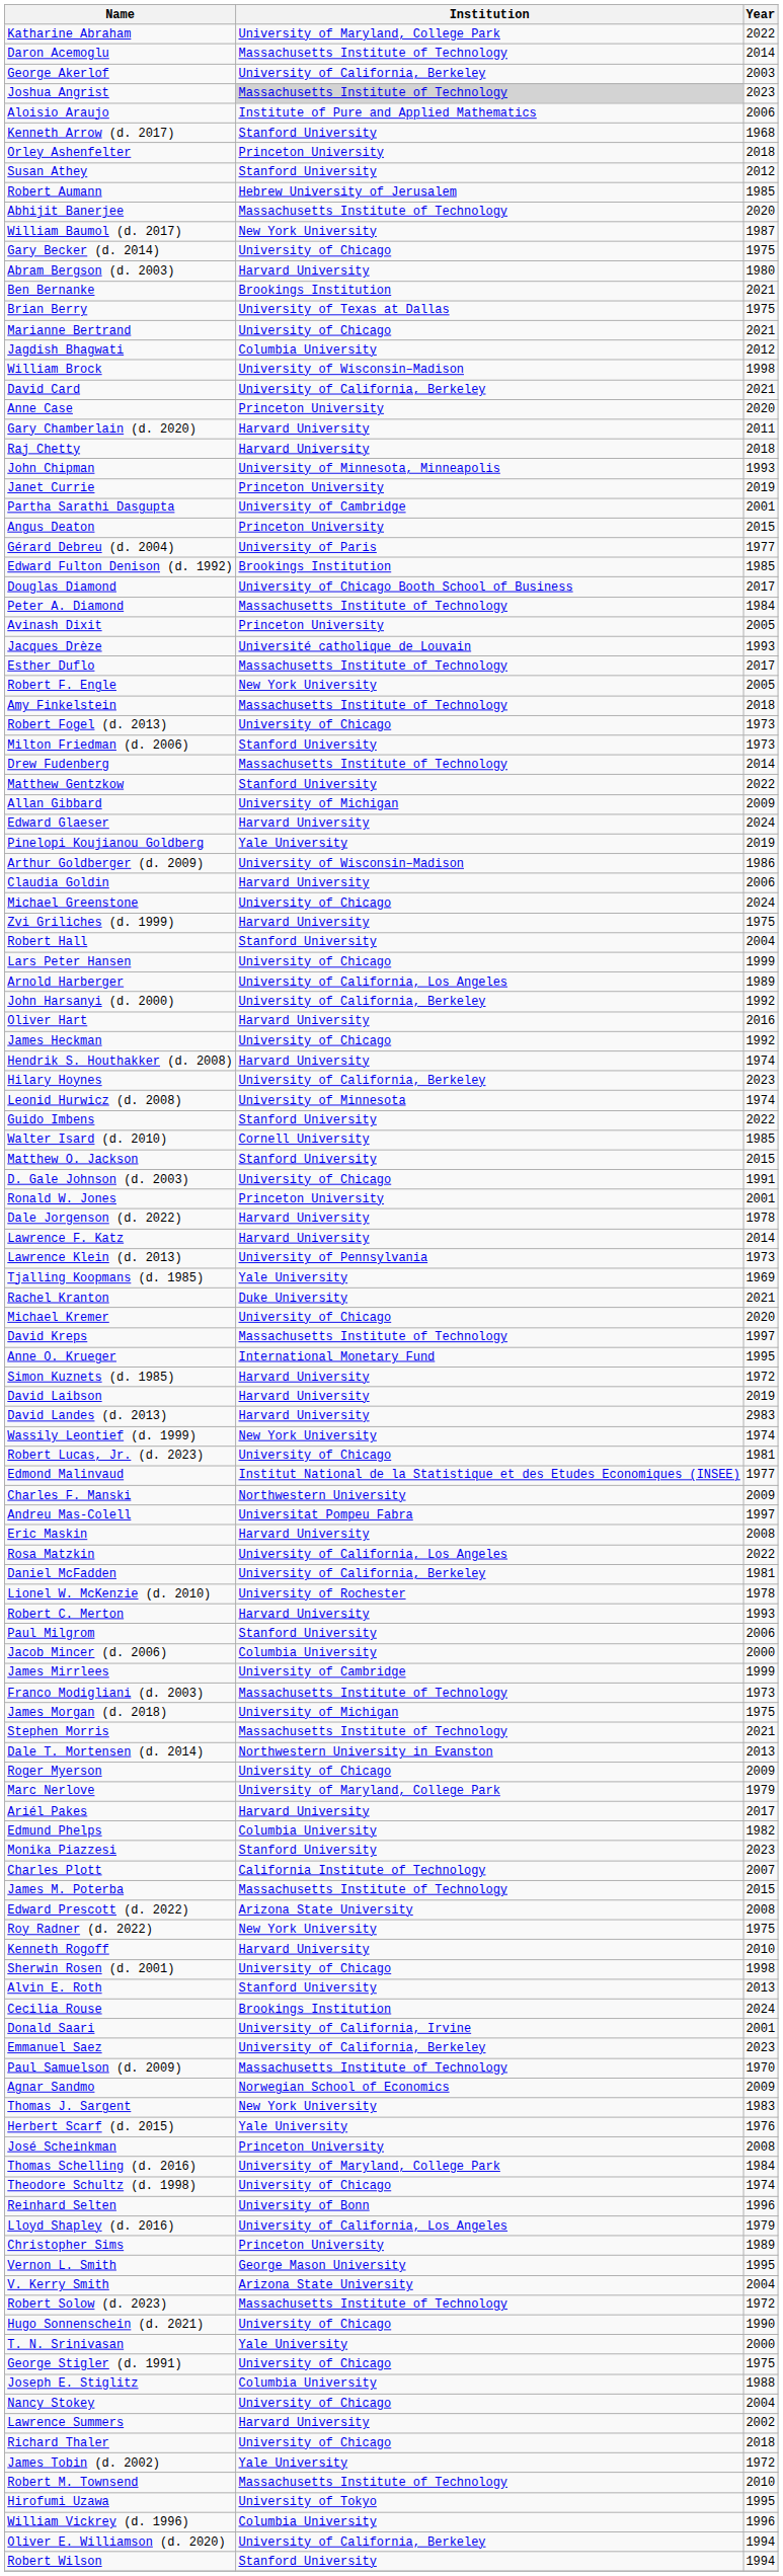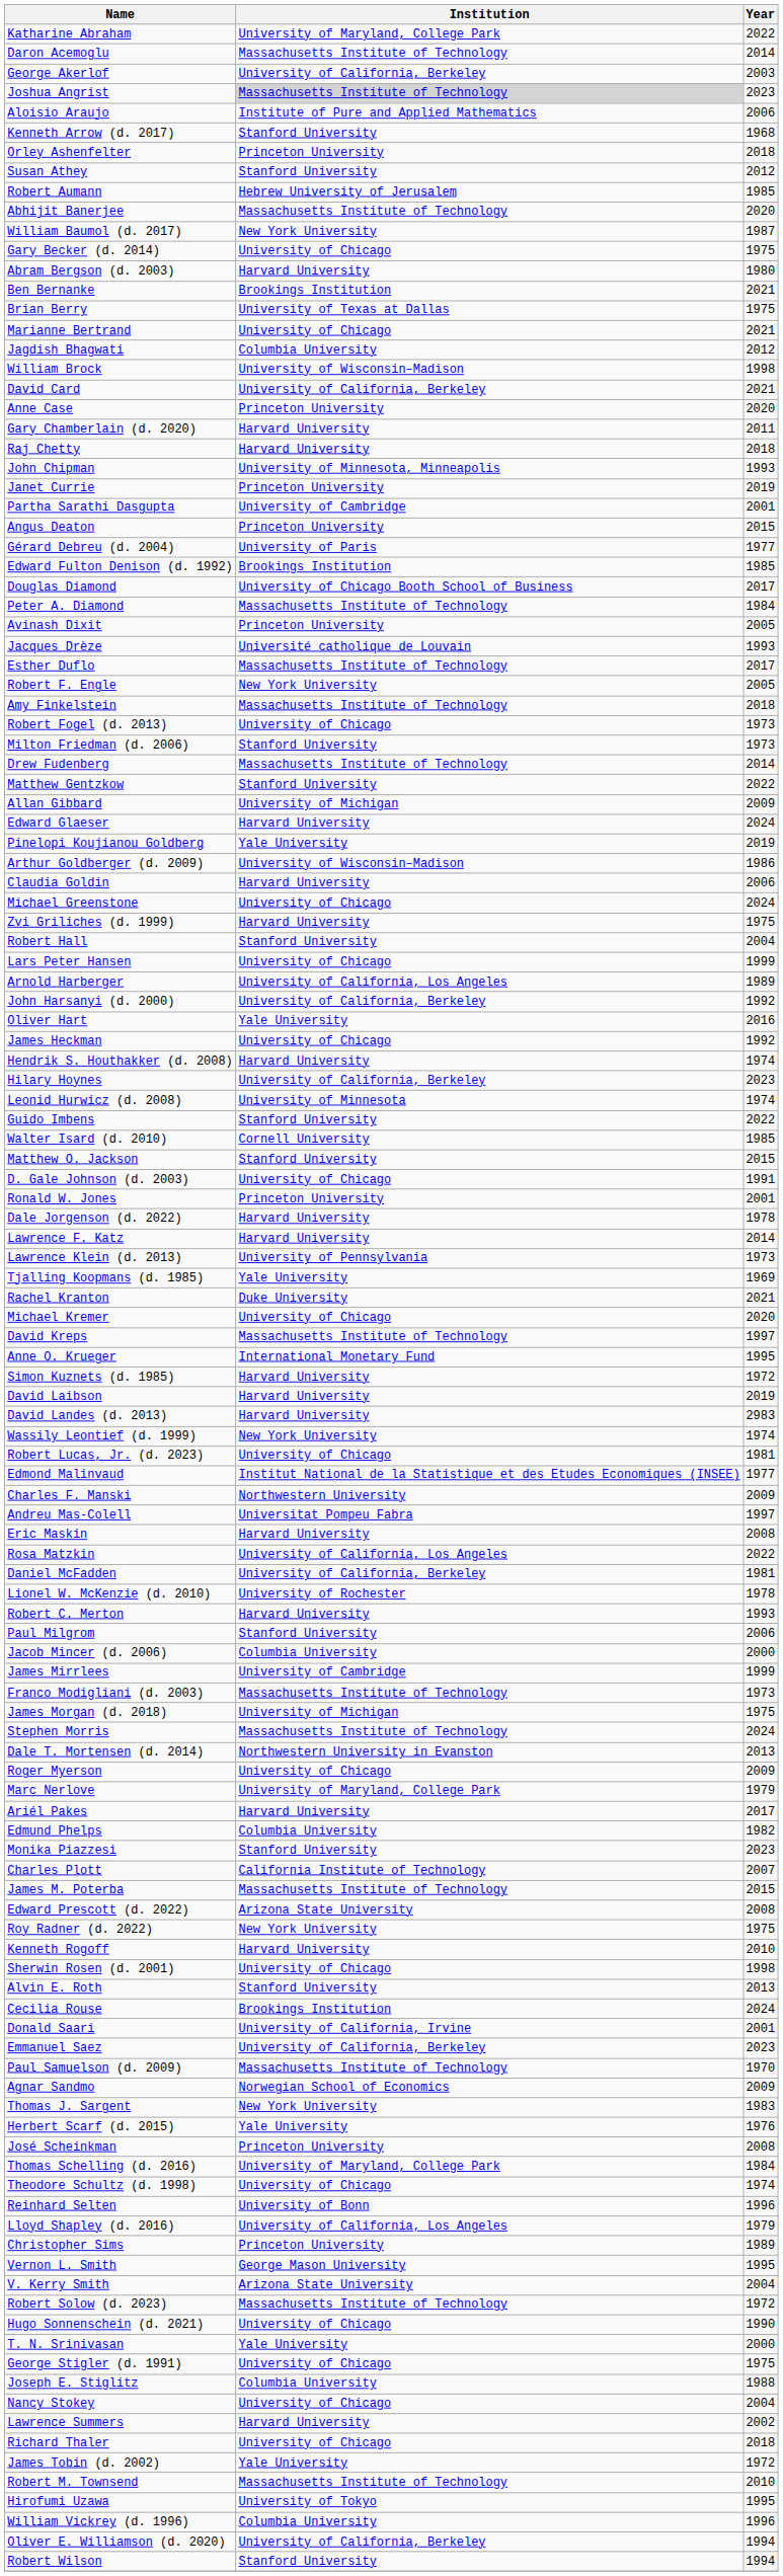 <table class="wikitable sortable">
 <tr>
 <th>Name</th>
 <th>Institution</th>
 <th>Year</th>
 </tr>
 <tr>
 <td><a href='#'>Katharine Abraham</a></td>
 <td><a href='#'>University of Maryland, College Park</a></td>
 <td>2022</td>
 </tr>
 <tr>
 <td><a href='#'>Daron Acemoglu</a></td>
 <td><a href='#'>Massachusetts Institute of Technology</a></td>
 <td>2014</td>
 </tr>
 <tr>
 <td><a href='#'>George Akerlof</a></td>
 <td><a href='#'>University of California, Berkeley</a></td>
 <td>2003</td>
 </tr>
 <tr>
 <td><a href='#'>Joshua Angrist</a></td>
 <td style="background: lightgrey;"><a href='#'>Massachusetts Institute of Technology</a></td>
 <td>2023</td>
 </tr>
 <tr --->
 <td><a href='#'>Aloisio Araujo</a></td>
 <td><a href='#'>Institute of Pure and Applied Mathematics</a></td>
 <td>2006</td>
 </tr>
 <tr --->
 <td><a href='#'>Kenneth Arrow</a> (d. 2017)</td>
 <td><a href='#'>Stanford University</a></td>
 <td>1968</td>
 </tr>
 <tr>
 <td><a href='#'>Orley Ashenfelter</a></td>
 <td><a href='#'>Princeton University</a></td>
 <td>2018</td>
 </tr>
 <tr --->
 <td><a href='#'>Susan Athey</a></td>
 <td><a href='#'>Stanford University</a></td>
 <td>2012</td>
 </tr>
 <tr --->
 <td><a href='#'>Robert Aumann</a></td>
 <td><a href='#'>Hebrew University of Jerusalem</a></td>
 <td>1985</td>
 </tr>
 <tr>
 <td><a href='#'>Abhijit Banerjee</a></td>
 <td><a href='#'>Massachusetts Institute of Technology</a></td>
 <td>2020</td>
 </tr>
 <tr --->
 <td><a href='#'>William Baumol</a> (d. 2017)</td>
 <td><a href='#'>New York University</a></td>
 <td>1987</td>
 </tr>
 <tr>
 <td><a href='#'>Gary Becker</a> (d. 2014)</td>
 <td><a href='#'>University of Chicago</a></td>
 <td>1975</td>
 </tr>
 <tr>
 <td><a href='#'>Abram Bergson</a> (d. 2003)</td>
 <td><a href='#'>Harvard University</a></td>
 <td>1980</td>
 </tr>
 <tr>
 <td><a href='#'>Ben Bernanke</a></td>
 <td><a href='#'>Brookings Institution</a></td>
 <td>2021</td>
 </tr>
 <tr --->
 <td><a href='#'>Brian Berry</a></td>
 <td><a href='#'>University of Texas at Dallas</a></td>
 <td>1975</td>
 </tr>
 <tr>
 <td><a href='#'>Marianne Bertrand</a></td>
 <td><a href='#'>University of Chicago</a></td>
 <td>2021</td>
 </tr>
 <tr --->
 <td><a href='#'>Jagdish Bhagwati</a></td>
 <td><a href='#'>Columbia University</a></td>
 <td>2012</td>
 </tr>
 <tr --->
 <td><a href='#'>William Brock</a></td>
 <td><a href='#'>University of Wisconsin–Madison</a></td>
 <td>1998</td>
 </tr>
 <tr>
 <td><a href='#'>David Card</a></td>
 <td><a href='#'>University of California, Berkeley</a></td>
 <td>2021</td>
 </tr>
 <tr>
 <td><a href='#'>Anne Case</a></td>
 <td><a href='#'>Princeton University</a></td>
 <td>2020</td>
 </tr>
 <tr --->
 <td><a href='#'>Gary Chamberlain</a> (d. 2020)</td>
 <td><a href='#'>Harvard University</a></td>
 <td>2011</td>
 </tr>
 <tr>
 <td><a href='#'>Raj Chetty</a></td>
 <td><a href='#'>Harvard University</a></td>
 <td>2018</td>
 </tr>
 <tr --->
 <td><a href='#'>John Chipman</a></td>
 <td><a href='#'>University of Minnesota, Minneapolis</a></td>
 <td>1993</td>
 </tr>
 <tr>
 <td><a href='#'>Janet Currie</a></td>
 <td><a href='#'>Princeton University</a></td>
 <td>2019</td>
 </tr>
 <tr --->
 <td><a href='#'>Partha Sarathi Dasgupta</a></td>
 <td><a href='#'>University of Cambridge</a></td>
 <td>2001</td>
 </tr>
 <tr>
 <td><a href='#'>Angus Deaton</a></td>
 <td><a href='#'>Princeton University</a></td>
 <td>2015</td>
 </tr>
 <tr>
 <td><a href='#'>Gérard Debreu</a> (d. 2004)</td>
 <td><a href='#'>University of Paris</a></td>
 <td>1977</td>
 </tr>
 <tr>
 <td><a href='#'>Edward Fulton Denison</a> (d. 1992)</td>
 <td><a href='#'>Brookings Institution</a></td>
 <td>1985</td>
 </tr>
 <tr>
 <td><a href='#'>Douglas Diamond</a></td>
 <td><a href='#'>University of Chicago Booth School of Business</a></td>
 <td>2017</td>
 </tr>
 <tr --->
 <td><a href='#'>Peter A. Diamond</a></td>
 <td><a href='#'>Massachusetts Institute of Technology</a></td>
 <td>1984</td>
 </tr>
 <tr --->
 <td><a href='#'>Avinash Dixit</a></td>
 <td><a href='#'>Princeton University</a></td>
 <td>2005</td>
 </tr>
 <tr --->
 <td><a href='#'>Jacques Drèze</a></td>
 <td><a href='#'>Université catholique de Louvain</a></td>
 <td>1993</td>
 </tr>
 <tr -->
 <td><a href='#'>Esther Duflo</a></td>
 <td><a href='#'>Massachusetts Institute of Technology</a></td>
 <td>2017</td>
 </tr>
 <tr --->
 <td><a href='#'>Robert F. Engle</a></td>
 <td><a href='#'>New York University</a></td>
 <td>2005</td>
 </tr>
 <tr>
 <td><a href='#'>Amy Finkelstein</a></td>
 <td><a href='#'>Massachusetts Institute of Technology</a></td>
 <td>2018</td>
 </tr>
 <tr>
 <td><a href='#'>Robert Fogel</a> (d. 2013)</td>
 <td><a href='#'>University of Chicago</a></td>
 <td>1973</td>
 </tr>
 <tr>
 <td><a href='#'>Milton Friedman</a> (d. 2006)</td>
 <td><a href='#'>Stanford University</a></td>
 <td>1973</td>
 </tr>
 <tr --->
 <td><a href='#'>Drew Fudenberg</a></td>
 <td><a href='#'>Massachusetts Institute of Technology</a></td>
 <td>2014</td>
 </tr>
 <tr>
 <td><a href='#'>Matthew Gentzkow</a></td>
 <td><a href='#'>Stanford University</a></td>
 <td>2022</td>
 </tr>
 <tr --->
 <td><a href='#'>Allan Gibbard</a></td>
 <td><a href='#'>University of Michigan</a></td>
 <td>2009</td>
 </tr>
 <tr>
 <td><a href='#'>Edward Glaeser</a></td>
 <td><a href='#'>Harvard University</a></td>
 <td>2024</td>
 </tr>
 <tr>
 <td><a href='#'>Pinelopi Koujianou Goldberg</a></td>
 <td><a href='#'>Yale University</a></td>
 <td>2019</td>
 </tr>
 <tr>
 <td><a href='#'>Arthur Goldberger</a> (d. 2009)</td>
 <td><a href='#'>University of Wisconsin–Madison</a></td>
 <td>1986</td>
 </tr>
 <tr --->
 <td><a href='#'>Claudia Goldin</a></td>
 <td><a href='#'>Harvard University</a></td>
 <td>2006</td>
 </tr>
 <tr>
 <td><a href='#'>Michael Greenstone</a></td>
 <td><a href='#'>University of Chicago</a></td>
 <td>2024</td>
 </tr>
 <tr>
 <td><a href='#'>Zvi Griliches</a> (d. 1999)</td>
 <td><a href='#'>Harvard University</a></td>
 <td>1975</td>
 </tr>
 <tr --->
 <td><a href='#'>Robert Hall</a></td>
 <td><a href='#'>Stanford University</a></td>
 <td>2004</td>
 </tr>
 <tr --->
 <td><a href='#'>Lars Peter Hansen</a></td>
 <td><a href='#'>University of Chicago</a></td>
 <td>1999</td>
 </tr>
 <tr --->
 <td><a href='#'>Arnold Harberger</a></td>
 <td><a href='#'>University of California, Los Angeles</a></td>
 <td>1989</td>
 </tr>
 <tr>
 <td><a href='#'>John Harsanyi</a> (d. 2000)</td>
 <td><a href='#'>University of California, Berkeley</a></td>
 <td>1992</td>
 </tr>
 <tr>
 <td><a href='#'>Oliver Hart</a></td>
-<td><a href='#'>Harvard University</a></td>
+<td><a href='#'>Yale University</a></td>
 <td>2016</td>
 </tr>
 <tr --->
 <td><a href='#'>James Heckman</a></td>
 <td><a href='#'>University of Chicago</a></td>
 <td>1992</td>
 </tr>
 <tr>
 <td><a href='#'>Hendrik S. Houthakker</a> (d. 2008)</td>
 <td><a href='#'>Harvard University</a></td>
 <td>1974</td>
 </tr>
 <tr>
 <td><a href='#'>Hilary Hoynes</a></td>
 <td><a href='#'>University of California, Berkeley</a></td>
 <td>2023</td>
 </tr>
 <tr>
 <td><a href='#'>Leonid Hurwicz</a> (d. 2008)</td>
 <td><a href='#'>University of Minnesota</a></td>
 <td>1974</td>
 </tr>
 <tr>
 <td><a href='#'>Guido Imbens</a></td>
 <td><a href='#'>Stanford University</a></td>
 <td>2022</td>
 </tr>
 <tr>
 <td><a href='#'>Walter Isard</a> (d. 2010)</td>
 <td><a href='#'>Cornell University</a></td>
 <td>1985</td>
 </tr>
 <tr>
 <td><a href='#'>Matthew O. Jackson</a></td>
 <td><a href='#'>Stanford University</a></td>
 <td>2015</td>
 </tr>
 <tr>
 <td><a href='#'>D. Gale Johnson</a> (d. 2003)</td>
 <td><a href='#'>University of Chicago</a></td>
 <td>1991</td>
 </tr>
 <tr --->
 <td><a href='#'>Ronald W. Jones</a></td>
 <td><a href='#'>Princeton University</a></td>
 <td>2001</td>
 </tr>
 <tr --->
 <td><a href='#'>Dale Jorgenson</a> (d. 2022)</td>
 <td><a href='#'>Harvard University</a></td>
 <td>1978</td>
 </tr>
 <tr>
 <td><a href='#'>Lawrence F. Katz</a></td>
 <td><a href='#'>Harvard University</a></td>
 <td>2014</td>
 </tr>
 <tr>
 <td><a href='#'>Lawrence Klein</a> (d. 2013)</td>
 <td><a href='#'>University of Pennsylvania</a></td>
 <td>1973</td>
 </tr>
 <tr>
 <td><a href='#'>Tjalling Koopmans</a> (d. 1985)</td>
 <td><a href='#'>Yale University</a></td>
 <td>1969</td>
 </tr>
 <tr>
 <td><a href='#'>Rachel Kranton</a></td>
 <td><a href='#'>Duke University</a></td>
 <td>2021</td>
 </tr>
 <tr>
 <td><a href='#'>Michael Kremer</a></td>
 <td><a href='#'>University of Chicago</a></td>
 <td>2020</td>
 </tr>
 <tr --->
 <td><a href='#'>David Kreps</a></td>
 <td><a href='#'>Massachusetts Institute of Technology</a></td>
 <td>1997</td>
 </tr>
 <tr --->
 <td><a href='#'>Anne O. Krueger</a></td>
 <td><a href='#'>International Monetary Fund</a></td>
 <td>1995</td>
 </tr>
 <tr>
 <td><a href='#'>Simon Kuznets</a> (d. 1985)</td>
 <td><a href='#'>Harvard University</a></td>
 <td>1972</td>
 </tr>
 <tr>
 <td><a href='#'>David Laibson</a></td>
 <td><a href='#'>Harvard University</a></td>
 <td>2019</td>
 </tr>
 <tr>
 <td><a href='#'>David Landes</a> (d. 2013)</td>
 <td><a href='#'>Harvard University</a></td>
 <td>2983</td>
 </tr>
 <tr>
 <td><a href='#'>Wassily Leontief</a> (d. 1999)</td>
 <td><a href='#'>New York University</a></td>
 <td>1974</td>
 </tr>
 <tr --->
 <td><a href='#'>Robert Lucas, Jr.</a> (d. 2023)</td>
 <td><a href='#'>University of Chicago</a></td>
 <td>1981</td>
 </tr>
 <tr --->
 <td><a href='#'>Edmond Malinvaud</a></td>
 <td><a href='#'>Institut National de la Statistique et des Etudes Economiques (INSEE)</a></td>
 <td>1977</td>
 </tr>
 <tr --->
 <td><a href='#'>Charles F. Manski</a></td>
 <td><a href='#'>Northwestern University</a></td>
 <td>2009</td>
 </tr>
 <tr --->
 <td><a href='#'>Andreu Mas-Colell</a></td>
 <td><a href='#'>Universitat Pompeu Fabra</a></td>
 <td>1997</td>
 </tr>
 <tr --->
 <td><a href='#'>Eric Maskin</a></td>
 <td><a href='#'>Harvard University</a></td>
 <td>2008</td>
 </tr>
 <tr>
 <td><a href='#'>Rosa Matzkin</a></td>
 <td><a href='#'>University of California, Los Angeles</a></td>
 <td>2022</td>
 </tr>
 <tr --->
 <td><a href='#'>Daniel McFadden</a></td>
 <td><a href='#'>University of California, Berkeley</a></td>
 <td>1981</td>
 </tr>
 <tr>
 <td><a href='#'>Lionel W. McKenzie</a> (d. 2010)</td>
 <td><a href='#'>University of Rochester</a></td>
 <td>1978</td>
 </tr>
 <tr --->
 <td><a href='#'>Robert C. Merton</a></td>
 <td><a href='#'>Harvard University</a></td>
 <td>1993</td>
 </tr>
 <tr --->
 <td><a href='#'>Paul Milgrom</a></td>
 <td><a href='#'>Stanford University</a></td>
 <td>2006</td>
 </tr>
 <tr>
 <td><a href='#'>Jacob Mincer</a> (d. 2006)</td>
 <td><a href='#'>Columbia University</a></td>
 <td>2000</td>
 </tr>
 <tr --->
 <td><a href='#'>James Mirrlees</a></td>
 <td><a href='#'>University of Cambridge</a></td>
 <td>1999</td>
 </tr>
 <tr>
 <td><a href='#'>Franco Modigliani</a> (d. 2003)</td>
 <td><a href='#'>Massachusetts Institute of Technology</a></td>
 <td>1973</td>
 </tr>
 <tr --->
 <td><a href='#'>James Morgan</a> (d. 2018)</td>
 <td><a href='#'>University of Michigan</a></td>
 <td>1975</td>
 </tr>
 <tr>
 <td><a href='#'>Stephen Morris</a></td>
 <td><a href='#'>Massachusetts Institute of Technology</a></td>
-<td>2021</td>
+<td>2024</td>
 </tr>
 <tr>
 <td><a href='#'>Dale T. Mortensen</a> (d. 2014)</td>
 <td><a href='#'>Northwestern University in Evanston</a></td>
 <td>2013</td>
 </tr>
 <tr --->
 <td><a href='#'>Roger Myerson</a></td>
 <td><a href='#'>University of Chicago</a></td>
 <td>2009</td>
 </tr>
 <tr --->
 <td><a href='#'>Marc Nerlove</a></td>
 <td><a href='#'>University of Maryland, College Park</a></td>
 <td>1979</td>
 </tr>
 <tr>
 <td><a href='#'>Ariél Pakes</a></td>
 <td><a href='#'>Harvard University</a></td>
 <td>2017</td>
 </tr>
 <tr --->
 <td><a href='#'>Edmund Phelps</a></td>
 <td><a href='#'>Columbia University</a></td>
 <td>1982</td>
 </tr>
 <tr>
 <td><a href='#'>Monika Piazzesi</a></td>
 <td><a href='#'>Stanford University</a></td>
 <td>2023</td>
 </tr>
 <tr --->
 <td><a href='#'>Charles Plott</a></td>
 <td><a href='#'>California Institute of Technology</a></td>
 <td>2007</td>
 </tr>
 <tr>
 <td><a href='#'>James M. Poterba</a></td>
 <td><a href='#'>Massachusetts Institute of Technology</a></td>
 <td>2015</td>
 </tr>
 <tr --->
 <td><a href='#'>Edward Prescott</a> (d. 2022)</td>
 <td><a href='#'>Arizona State University</a></td>
 <td>2008</td>
 </tr>
 <tr --->
 <td><a href='#'>Roy Radner</a> (d. 2022)</td>
 <td><a href='#'>New York University</a></td>
 <td>1975</td>
 </tr>
 <tr --->
 <td><a href='#'>Kenneth Rogoff</a></td>
 <td><a href='#'>Harvard University</a></td>
 <td>2010</td>
 </tr>
 <tr>
 <td><a href='#'>Sherwin Rosen</a> (d. 2001)</td>
 <td><a href='#'>University of Chicago</a></td>
 <td>1998</td>
 </tr>
 <tr --->
 <td><a href='#'>Alvin E. Roth</a></td>
 <td><a href='#'>Stanford University</a></td>
 <td>2013</td>
 </tr>
 <tr>
 <td><a href='#'>Cecilia Rouse</a></td>
 <td><a href='#'>Brookings Institution</a></td>
 <td>2024</td>
 </tr>
 <tr --->
 <td><a href='#'>Donald Saari</a></td>
 <td><a href='#'>University of California, Irvine</a></td>
 <td>2001</td>
 </tr>
 <tr>
 <td><a href='#'>Emmanuel Saez</a></td>
 <td><a href='#'>University of California, Berkeley</a></td>
 <td>2023</td>
 </tr>
 <tr>
 <td><a href='#'>Paul Samuelson</a> (d. 2009)</td>
 <td><a href='#'>Massachusetts Institute of Technology</a></td>
 <td>1970</td>
 </tr>
 <tr --->
 <td><a href='#'>Agnar Sandmo</a></td>
 <td><a href='#'>Norwegian School of Economics</a></td>
 <td>2009</td>
 </tr>
 <tr --->
 <td><a href='#'>Thomas J. Sargent</a></td>
 <td><a href='#'>New York University</a></td>
 <td>1983</td>
 </tr>
 <tr>
 <td><a href='#'>Herbert Scarf</a> (d. 2015)</td>
 <td><a href='#'>Yale University</a></td>
 <td>1976</td>
 </tr>
 <tr --->
 <td><a href='#'>José Scheinkman</a></td>
 <td><a href='#'>Princeton University</a></td>
 <td>2008</td>
 </tr>
 <tr --->
 <td><a href='#'>Thomas Schelling</a> (d. 2016)</td>
 <td><a href='#'>University of Maryland, College Park</a></td>
 <td>1984</td>
 </tr>
 <tr>
 <td><a href='#'>Theodore Schultz</a> (d. 1998)</td>
 <td><a href='#'>University of Chicago</a></td>
 <td>1974</td>
 </tr>
 <tr --->
 <td><a href='#'>Reinhard Selten</a></td>
 <td><a href='#'>University of Bonn</a></td>
 <td>1996</td>
 </tr>
 <tr --->
 <td><a href='#'>Lloyd Shapley</a> (d. 2016)</td>
 <td><a href='#'>University of California, Los Angeles</a></td>
 <td>1979</td>
 </tr>
 <tr --->
 <td><a href='#'>Christopher Sims</a></td>
 <td><a href='#'>Princeton University</a></td>
 <td>1989</td>
 </tr>
 <tr --->
 <td><a href='#'>Vernon L. Smith</a></td>
 <td><a href='#'>George Mason University</a></td>
 <td>1995</td>
 </tr>
 <tr --->
 <td><a href='#'>V. Kerry Smith</a></td>
 <td><a href='#'>Arizona State University</a></td>
 <td>2004</td>
 </tr>
 <tr --->
 <td><a href='#'>Robert Solow</a> (d. 2023)</td>
 <td><a href='#'>Massachusetts Institute of Technology</a></td>
 <td>1972</td>
 </tr>
 <tr --->
 <td><a href='#'>Hugo Sonnenschein</a> (d. 2021)</td>
 <td><a href='#'>University of Chicago</a></td>
 <td>1990</td>
 </tr>
 <tr --->
 <td><a href='#'>T. N. Srinivasan</a></td>
 <td><a href='#'>Yale University</a></td>
 <td>2000</td>
 </tr>
 <tr>
 <td><a href='#'>George Stigler</a> (d. 1991)</td>
 <td><a href='#'>University of Chicago</a></td>
 <td>1975</td>
 </tr>
 <tr --->
 <td><a href='#'>Joseph E. Stiglitz</a></td>
 <td><a href='#'>Columbia University</a></td>
 <td>1988</td>
 </tr>
 <tr --->
 <td><a href='#'>Nancy Stokey</a></td>
 <td><a href='#'>University of Chicago</a></td>
 <td>2004</td>
 </tr>
 <tr --->
 <td><a href='#'>Lawrence Summers</a></td>
 <td><a href='#'>Harvard University</a></td>
 <td>2002</td>
 </tr>
 <tr>
 <td><a href='#'>Richard Thaler</a></td>
 <td><a href='#'>University of Chicago</a></td>
 <td>2018</td>
 </tr>
 <tr>
 <td><a href='#'>James Tobin</a> (d. 2002)</td>
 <td><a href='#'>Yale University</a></td>
 <td>1972</td>
 </tr>
 <tr>
 <td><a href='#'>Robert M. Townsend</a></td>
 <td><a href='#'>Massachusetts Institute of Technology</a></td>
 <td>2010</td>
 </tr>
 <tr --->
 <td><a href='#'>Hirofumi Uzawa</a></td>
 <td><a href='#'>University of Tokyo</a></td>
 <td>1995</td>
 </tr>
 <tr>
 <td><a href='#'>William Vickrey</a> (d. 1996)</td>
 <td><a href='#'>Columbia University</a></td>
 <td>1996</td>
 </tr>
 <tr --->
 <td><a href='#'>Oliver E. Williamson</a> (d. 2020)</td>
 <td><a href='#'>University of California, Berkeley</a></td>
 <td>1994</td>
 </tr>
 <tr --->
 <td><a href='#'>Robert Wilson</a></td>
 <td><a href='#'>Stanford University</a></td>
 <td>1994</td>
 </tr>
 <tr --->
 </tr>
 </table>
